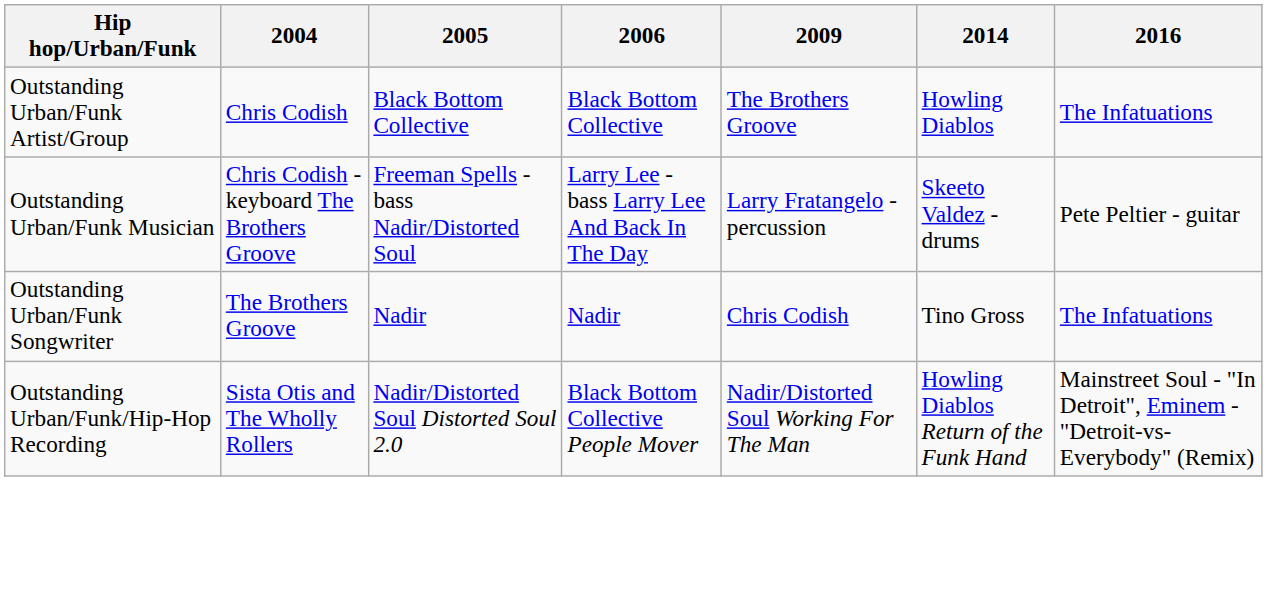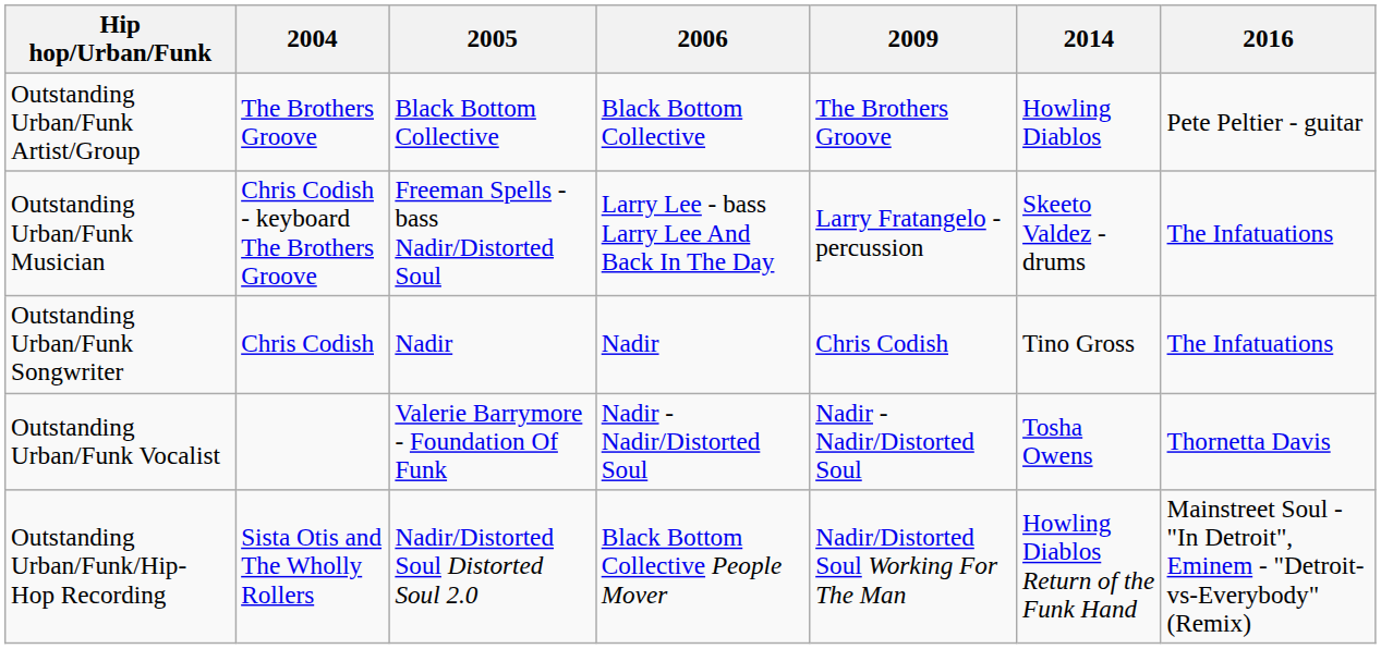 <table class=wikitable>
 <tr>
 <th>Hip hop/Urban/Funk</th>
 <th>2004</th>
 <th>2005</th>
 <th>2006</th>
 <th>2009</th>
 <th>2014</th>
 <th>2016</th>
 </tr>
 <tr>
 <td>Outstanding Urban/Funk Artist/Group</td>
-<td><a href='#'>Chris Codish</a></td>
+<td><a href='#'>The Brothers Groove</a></td>
 <td><a href='#'>Black Bottom Collective</a></td>
 <td><a href='#'>Black Bottom Collective</a></td>
 <td><a href='#'>The Brothers Groove</a></td>
 <td><a href='#'>Howling Diablos</a></td>
-<td><a href='#'>The Infatuations</a></td>
+<td>Pete Peltier - guitar</td>
 </tr>
 <tr>
 <td>Outstanding Urban/Funk Musician</td>
 <td><a href='#'>Chris Codish</a> - keyboard <a href='#'>The Brothers Groove</a></td>
 <td><a href='#'>Freeman Spells</a> - bass <a href='#'>Nadir/Distorted Soul</a></td>
 <td><a href='#'>Larry Lee</a> - bass <a href='#'>Larry Lee And Back In The Day</a></td>
 <td><a href='#'>Larry Fratangelo</a> - percussion</td>
 <td><a href='#'>Skeeto Valdez</a> -drums</td>
-<td>Pete Peltier - guitar</td>
+<td><a href='#'>The Infatuations</a></td>
 </tr>
 <tr>
 <td>Outstanding Urban/Funk Songwriter</td>
-<td><a href='#'>The Brothers Groove</a></td>
+<td><a href='#'>Chris Codish</a></td>
 <td><a href='#'>Nadir</a></td>
 <td><a href='#'>Nadir</a></td>
 <td><a href='#'>Chris Codish</a></td>
 <td>Tino Gross</td>
 <td><a href='#'>The Infatuations</a></td>
+</tr>
+<tr>
+<td>Outstanding Urban/Funk Vocalist</td>
+<td></td>
+<td><a href='#'>Valerie Barrymore</a> - <a href='#'>Foundation Of Funk</a></td>
+<td><a href='#'>Nadir</a> - <a href='#'>Nadir/Distorted Soul</a></td>
+<td><a href='#'>Nadir</a> - <a href='#'>Nadir/Distorted Soul</a></td>
+<td><a href='#'>Tosha Owens</a></td>
+<td><a href='#'>Thornetta Davis</a></td>
 </tr>
 <tr>
 <td>Outstanding Urban/Funk/Hip-Hop Recording</td>
 <td><a href='#'>Sista Otis and The Wholly Rollers</a></td>
 <td><a href='#'>Nadir/Distorted Soul</a> <em>Distorted Soul 2.0</em></td>
 <td><a href='#'>Black Bottom Collective</a> <em>People Mover</em></td>
 <td><a href='#'>Nadir/Distorted Soul</a> <em>Working For The Man</em></td>
 <td><a href='#'>Howling Diablos</a> <em>Return of the Funk Hand</em></td>
 <td>Mainstreet Soul - "In Detroit", <a href='#'>Eminem</a> - "Detroit-vs-Everybody" (Remix)</td>
 </tr>
 </table>
